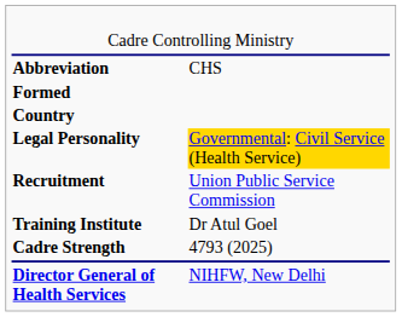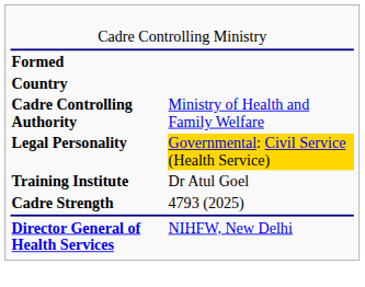 <table class="infobox" style="width:23em;">
 <tr>
 <td colspan=2 style="text-align:center;"> <br> Cadre Controlling Ministry</td>
 </tr>
 <tr>
 <th colspan=2 style="text-align:center;" bgcolor="#000080"></th>
-</tr>
-<tr>
-<td><strong>Abbreviation</strong></td>
-<td>CHS</td>
 </tr>
 <tr>
 <td><strong>Formed</strong></td>
 <td></td>
 </tr>
 <tr>
 <td><strong>Country</strong></td>
 <td></td>
 </tr>
 <tr>
+<td><strong>Cadre Controlling Authority</strong></td>
+<td><a href='#'>Ministry of Health and Family Welfare</a></td>
+</tr>
+<tr>
 <td><strong>Legal Personality</strong></td>
 <td style="background: gold;"><a href='#'>Governmental</a>: <a href='#'>Civil Service</a> (Health Service)</td>
-</tr>
-<tr>
-<td><strong>Recruitment</strong></td>
-<td><a href='#'>Union Public Service Commission</a></td>
 </tr>
 <tr>
 <td><strong>Training Institute</strong></td>
 <td>Dr Atul Goel</td>
 </tr>
 <tr>
 <td><strong>Cadre Strength</strong></td>
 <td>4793 (2025)</td>
 </tr>
 <tr>
 <th colspan=2 style="text-align:center;" bgcolor="#000080"></th>
 </tr>
 <tr>
 <td><strong><a href='#'>Director General of Health Services</a></strong></td>
 <td><a href='#'>NIHFW, New Delhi</a></td>
 </tr>
 </table>
